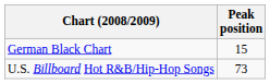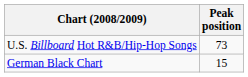 <table class="wikitable">
 <tr>
 <th>Chart (2008/2009)</th>
 <th>Peak<br>position</th>
 </tr>
 <tr>
+<td>U.S. <a href='#'><em>Billboard</em></a> <a href='#'>Hot R&B/Hip-Hop Songs</a></td>
+<td style="text-align:center;">73</td>
+</tr>
+<tr>
 <td><a href='#'>German Black Chart</a></td>
 <td style="text-align:center;">15</td>
 </tr>
-<tr>
-<td>U.S. <a href='#'><em>Billboard</em></a> <a href='#'>Hot R&B/Hip-Hop Songs</a></td>
-<td style="text-align:center;">73</td>
-</tr>
 </table>
